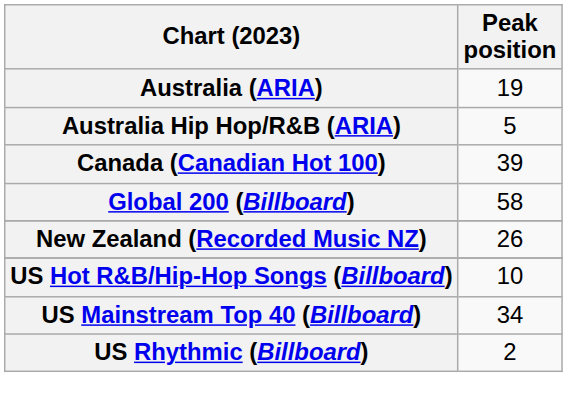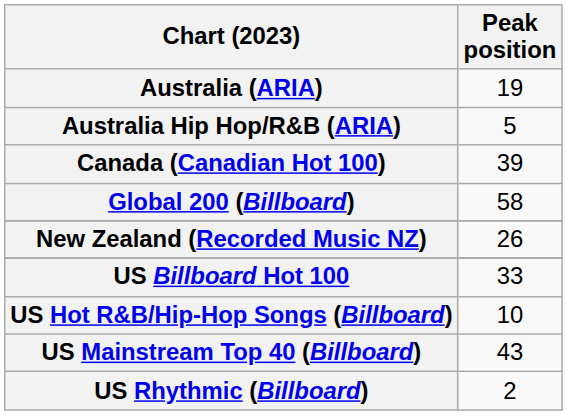 <table class="wikitable sortable plainrowheaders" style="text-align:center">
 <tr>
 <th scope="col">Chart (2023)</th>
 <th scope="col">Peak<br>position</th>
 </tr>
 <tr>
 <th scope="row">Australia (<a href='#'>ARIA</a>)</th>
 <td>19</td>
 </tr>
 <tr>
 <th scope="row">Australia Hip Hop/R&B (<a href='#'>ARIA</a>)</th>
 <td>5</td>
 </tr>
 <tr>
 <th scope="row">Canada (<a href='#'>Canadian Hot 100</a>)</th>
 <td>39</td>
 </tr>
 <tr>
 <th scope="row"><a href='#'>Global 200</a> (<em><a href='#'>Billboard</a></em>)</th>
 <td>58</td>
 </tr>
 <tr>
 </tr>
 <tr>
 <th scope="row">New Zealand (<a href='#'>Recorded Music NZ</a>)</th>
 <td>26</td>
 </tr>
 <tr>
 </tr>
 <tr>
 </tr>
 <tr>
+<th scope="row">US <a href='#'><em>Billboard</em> Hot 100</a></th>
+<td>33</td>
+</tr>
+<tr>
 <th scope="row">US <a href='#'>Hot R&B/Hip-Hop Songs</a> (<em><a href='#'>Billboard</a></em>)</th>
 <td>10</td>
 </tr>
 <tr>
 <th scope="row">US <a href='#'>Mainstream Top 40</a> (<em><a href='#'>Billboard</a></em>)</th>
-<td>34</td>
+<td>43</td>
 </tr>
 <tr>
 <th scope="row">US <a href='#'>Rhythmic</a> (<em><a href='#'>Billboard</a></em>)</th>
 <td>2</td>
 </tr>
 </table>
